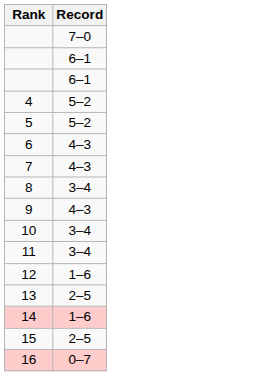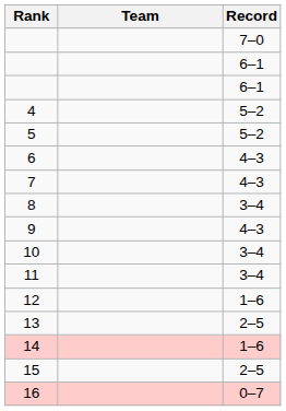 <table class=wikitable style="text-align:center;">
 <tr>
 <th width=50>Rank</th>
+<th width=170>Team</th>
 <th width=50>Record</th>
 </tr>
 <tr>
 <td></td>
+<td align=left></td>
 <td>7–0</td>
 </tr>
 <tr>
 <td></td>
+<td align=left></td>
 <td>6–1</td>
 </tr>
 <tr>
 <td></td>
+<td align=left></td>
 <td>6–1</td>
 </tr>
 <tr>
 <td>4</td>
+<td align=left></td>
 <td>5–2</td>
 </tr>
 <tr>
 <td>5</td>
+<td align=left></td>
 <td>5–2</td>
 </tr>
 <tr>
 <td>6</td>
+<td align=left></td>
 <td>4–3</td>
 </tr>
 <tr>
 <td>7</td>
+<td align=left></td>
 <td>4–3</td>
 </tr>
 <tr>
 <td>8</td>
+<td align=left></td>
 <td>3–4</td>
 </tr>
 <tr>
 <td>9</td>
+<td align=left></td>
 <td>4–3</td>
 </tr>
 <tr>
 <td>10</td>
+<td align=left></td>
 <td>3–4</td>
 </tr>
 <tr>
 <td>11</td>
+<td align=left></td>
 <td>3–4</td>
 </tr>
 <tr>
 <td>12</td>
+<td align=left></td>
 <td>1–6</td>
 </tr>
 <tr>
 <td>13</td>
+<td align=left></td>
 <td>2–5</td>
 </tr>
 <tr bgcolor=#ffcccc>
 <td>14</td>
+<td align=left></td>
 <td>1–6</td>
 </tr>
 <tr>
 <td>15</td>
+<td align=left></td>
 <td>2–5</td>
 </tr>
 <tr bgcolor=#ffcccc>
 <td>16</td>
+<td align=left></td>
 <td>0–7</td>
 </tr>
 </table>
